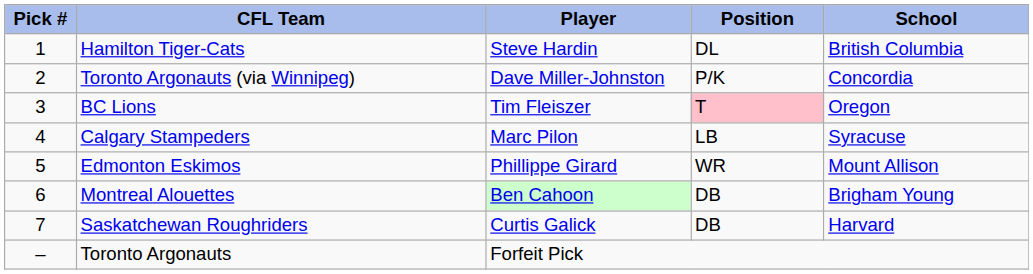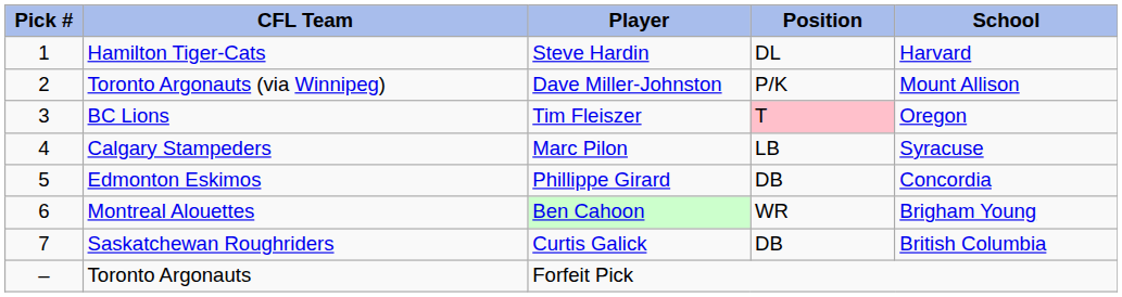 <table class="wikitable" style="width: 100%">
 <tr>
 <th style="background:#a8bdec; width:7%;">Pick #</th>
 <th style="width:40%; background:#a8bdec;">CFL Team</th>
 <th style="width:20%; background:#a8bdec;">Player</th>
 <th style="width:13%; background:#a8bdec;">Position</th>
 <th style="width:20%; background:#a8bdec;">School</th>
 </tr>
 <tr>
 <td align=center>1</td>
 <td><a href='#'>Hamilton Tiger-Cats</a></td>
 <td><a href='#'>Steve Hardin</a></td>
 <td>DL</td>
-<td><a href='#'>British Columbia</a></td>
+<td><a href='#'>Harvard</a></td>
 </tr>
 <tr>
 <td align=center>2</td>
 <td><a href='#'>Toronto Argonauts</a> (via <a href='#'>Winnipeg</a>)</td>
 <td><a href='#'>Dave Miller-Johnston</a></td>
 <td>P/K</td>
-<td><a href='#'>Concordia</a></td>
+<td><a href='#'>Mount Allison</a></td>
 </tr>
 <tr>
 <td align=center>3</td>
 <td><a href='#'>BC Lions</a></td>
 <td><a href='#'>Tim Fleiszer</a></td>
 <td style="background: pink;">T</td>
 <td><a href='#'>Oregon</a></td>
 </tr>
 <tr>
 <td align=center>4</td>
 <td><a href='#'>Calgary Stampeders</a></td>
 <td><a href='#'>Marc Pilon</a></td>
 <td>LB</td>
 <td><a href='#'>Syracuse</a></td>
 </tr>
 <tr>
 <td align=center>5</td>
 <td><a href='#'>Edmonton Eskimos</a></td>
 <td><a href='#'>Phillippe Girard</a></td>
-<td>WR</td>
-<td><a href='#'>Mount Allison</a></td>
+<td>DB</td>
+<td><a href='#'>Concordia</a></td>
 </tr>
 <tr>
 <td align=center>6</td>
 <td><a href='#'>Montreal Alouettes</a></td>
 <td bgcolor="#CCFFCC"><a href='#'>Ben Cahoon</a></td>
-<td>DB</td>
+<td>WR</td>
 <td><a href='#'>Brigham Young</a></td>
 </tr>
 <tr>
 <td align=center>7</td>
 <td><a href='#'>Saskatchewan Roughriders</a></td>
 <td><a href='#'>Curtis Galick</a></td>
 <td>DB</td>
-<td><a href='#'>Harvard</a></td>
+<td><a href='#'>British Columbia</a></td>
 </tr>
 <tr>
 <td align=center>–</td>
 <td>Toronto Argonauts</td>
 <td colspan="3">Forfeit Pick</td>
 </tr>
 </table>
